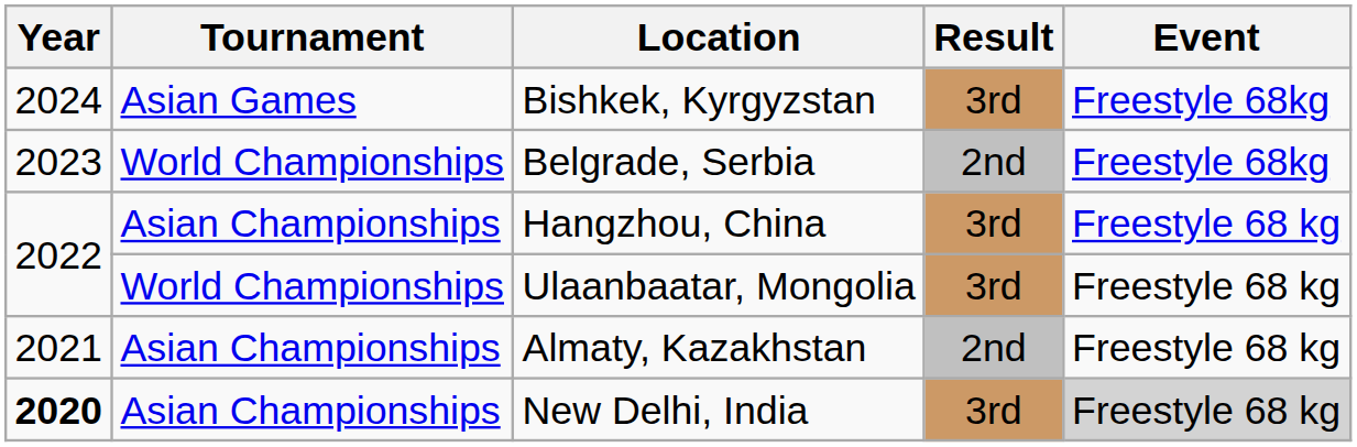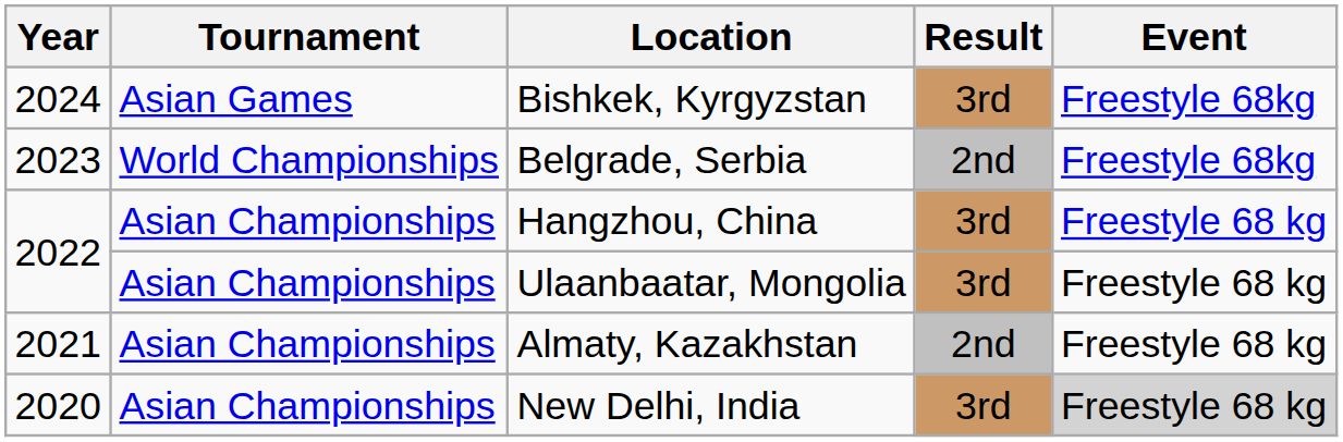 <table class="wikitable" style="font-size:95%;">
 <tr>
 <th>Year</th>
 <th>Tournament</th>
 <th>Location</th>
 <th>Result</th>
 <th>Event</th>
 </tr>
 <tr>
 <td>2024</td>
 <td><a href='#'>Asian Games</a></td>
 <td>Bishkek, Kyrgyzstan</td>
 <td align="center" bgcolor="cc9966">3rd</td>
 <td><a href='#'>Freestyle 68kg</a></td>
 </tr>
 <tr>
 <td>2023</td>
 <td><a href='#'>World Championships</a></td>
 <td>Belgrade, Serbia</td>
 <td align="center" bgcolor="silver">2nd</td>
 <td><a href='#'>Freestyle 68kg</a></td>
 </tr>
 <tr>
 <td rowspan="2">2022</td>
 <td><a href='#'>Asian Championships</a></td>
 <td>Hangzhou, China</td>
 <td align="center" bgcolor="cc9966">3rd</td>
 <td><a href='#'>Freestyle 68 kg</a></td>
 </tr>
 <tr>
-<td><a href='#'>World Championships</a></td>
+<td><a href='#'>Asian Championships</a></td>
 <td>Ulaanbaatar, Mongolia</td>
 <td align="center" bgcolor="cc9966">3rd</td>
 <td>Freestyle 68 kg</td>
 </tr>
 <tr>
 <td>2021</td>
 <td><a href='#'>Asian Championships</a></td>
 <td>Almaty, Kazakhstan</td>
 <td align="center" bgcolor="silver">2nd</td>
 <td>Freestyle 68 kg</td>
 </tr>
 <tr>
-<td><strong>2020</strong></td>
+<td>2020</td>
 <td><a href='#'>Asian Championships</a></td>
 <td>New Delhi, India</td>
 <td align="center" bgcolor="cc9966">3rd</td>
 <td style="background: lightgrey;">Freestyle 68 kg</td>
 </tr>
 </table>
